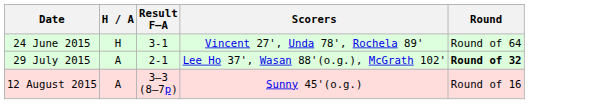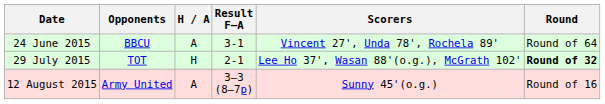 <table class="wikitable" style="text-align:center">
 <tr>
 <th>Date</th>
+<th>Opponents</th>
 <th>H / A</th>
 <th>Result<br>F–A</th>
 <th>Scorers</th>
 <th>Round</th>
 </tr>
 <tr bgcolor="#ddffdd">
 <td>24 June 2015</td>
-<td>H</td>
+<td><a href='#'>BBCU</a></td>
+<td>A</td>
 <td>3-1</td>
 <td><a href='#'>Vincent</a> 27', <a href='#'>Unda</a> 78', <a href='#'>Rochela</a> 89'</td>
 <td>Round of 64</td>
 </tr>
 <tr bgcolor="#ddffdd">
 <td>29 July 2015</td>
-<td>A</td>
+<td><a href='#'>TOT</a></td>
+<td>H</td>
 <td>2-1</td>
 <td><a href='#'>Lee Ho</a> 37', <a href='#'>Wasan</a> 88'(o.g.), <a href='#'>McGrath</a> 102'</td>
 <td><strong>Round of 32</strong></td>
 </tr>
 <tr bgcolor="#ffdddd">
 <td>12 August 2015</td>
+<td><a href='#'>Army United</a></td>
 <td>A</td>
 <td>3–3<br>(8–7<a href='#'>p</a>)</td>
 <td><a href='#'>Sunny</a> 45'(o.g.)</td>
 <td>Round of 16</td>
 </tr>
 </table>
